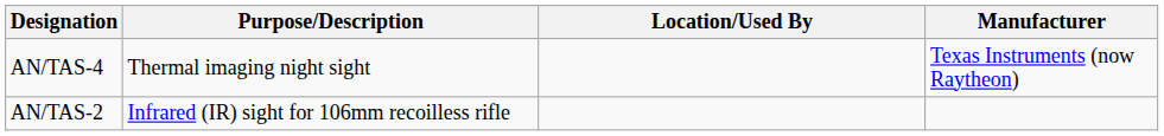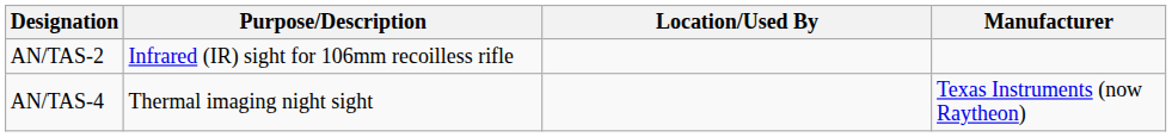 <table class="wikitable sortable">
 <tr>
 <th scope="col">Designation</th>
 <th scope="col" style="width: 500px;">Purpose/Description</th>
 <th scope="col" style="width: 500px;">Location/Used By</th>
 <th scope="col" style="width: 250px;">Manufacturer</th>
 </tr>
 <tr>
+<td>AN/TAS-2</td>
+<td><a href='#'>Infrared</a> (IR) sight for 106mm recoilless rifle</td>
+<td></td>
+<td></td>
+</tr>
+<tr>
 <td>AN/TAS-4</td>
 <td>Thermal imaging night sight</td>
 <td></td>
 <td><a href='#'>Texas Instruments</a> (now <a href='#'>Raytheon</a>)</td>
 </tr>
-<tr>
-<td>AN/TAS-2</td>
-<td><a href='#'>Infrared</a> (IR) sight for 106mm recoilless rifle</td>
-<td></td>
-<td></td>
-</tr>
 </table>
